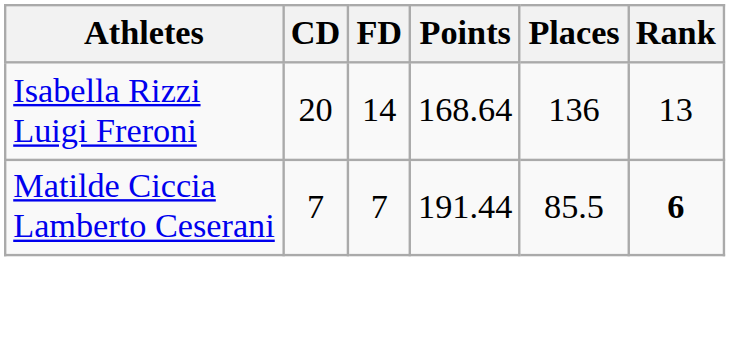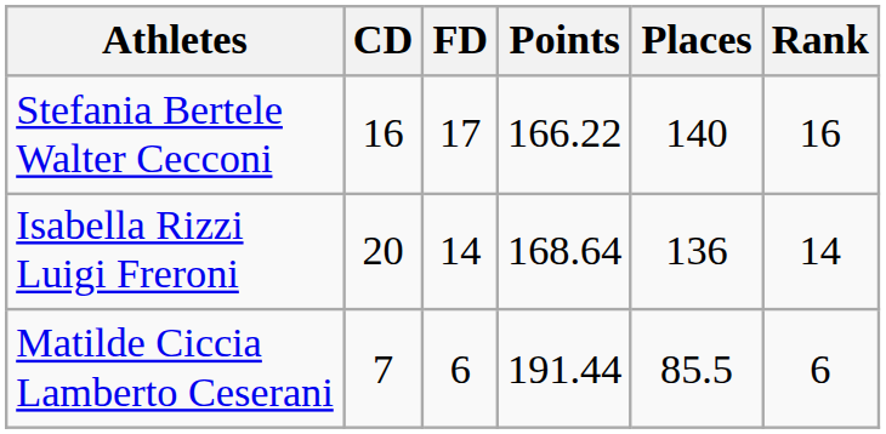 <table class="wikitable" border="1" style="font-size:90%">
 <tr>
 <th>Athletes</th>
 <th>CD</th>
 <th>FD</th>
 <th>Points</th>
 <th>Places</th>
 <th>Rank</th>
 </tr>
 <tr align=center>
+<td align=left><a href='#'>Stefania Bertele</a><br><a href='#'>Walter Cecconi</a></td>
+<td>16</td>
+<td>17</td>
+<td>166.22</td>
+<td>140</td>
+<td>16</td>
+</tr>
+<tr align=center>
 <td align=left><a href='#'>Isabella Rizzi</a><br><a href='#'>Luigi Freroni</a></td>
 <td>20</td>
 <td>14</td>
 <td>168.64</td>
 <td>136</td>
-<td>13</td>
+<td>14</td>
 </tr>
 <tr align=center>
 <td align=left><a href='#'>Matilde Ciccia</a><br><a href='#'>Lamberto Ceserani</a></td>
 <td>7</td>
-<td>7</td>
+<td>6</td>
 <td>191.44</td>
 <td>85.5</td>
-<td><strong>6</strong></td>
+<td>6</td>
 </tr>
 </table>
